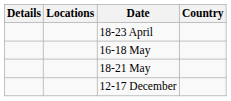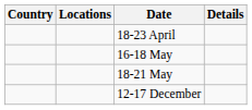 <table class="wikitable">
 <tr>
-<th>Details</th>
+<th>Country</th>
 <th>Locations</th>
 <th>Date</th>
-<th>Country</th>
+<th>Details</th>
 </tr>
 <tr>
 <td></td>
 <td></td>
 <td>18-23 April</td>
 <td></td>
 </tr>
 <tr>
 <td></td>
 <td></td>
 <td>16-18 May</td>
 <td></td>
 </tr>
 <tr>
 <td></td>
 <td></td>
 <td>18-21 May</td>
 <td></td>
 </tr>
 <tr>
 <td></td>
 <td></td>
 <td>12-17 December</td>
 <td></td>
 </tr>
 </table>
